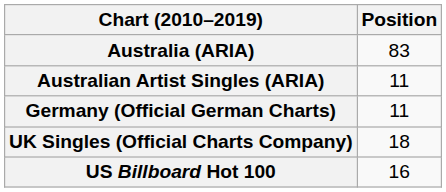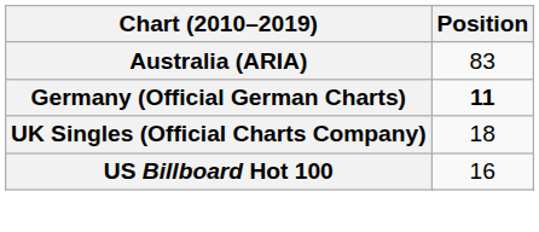 <table class="wikitable sortable plainrowheaders" style="text-align:center">
 <tr>
 <th scope="col">Chart (2010–2019)</th>
 <th scope="col">Position</th>
 </tr>
 <tr>
 <th scope="row">Australia (ARIA)</th>
 <td>83</td>
 </tr>
 <tr>
-<th scope="row">Australian Artist Singles (ARIA)</th>
-<td>11</td>
-</tr>
-<tr>
 <th scope="row">Germany (Official German Charts)</th>
-<td>11</td>
+<td><strong>11</strong></td>
 </tr>
 <tr>
 <th scope="row">UK Singles (Official Charts Company)</th>
 <td>18</td>
 </tr>
 <tr>
 <th scope="row">US <em>Billboard</em> Hot 100</th>
 <td>16</td>
 </tr>
 </table>
